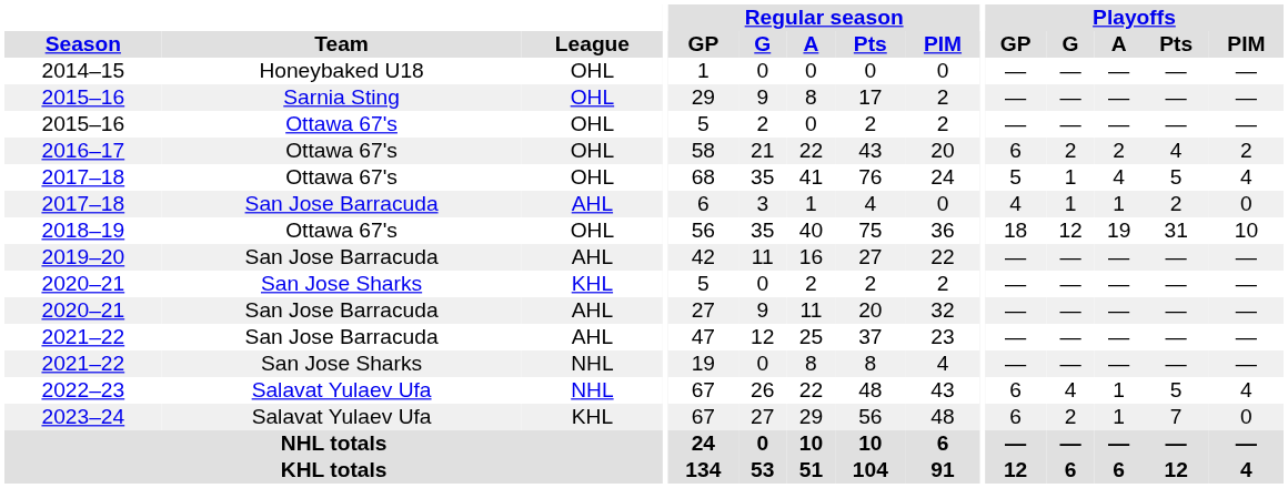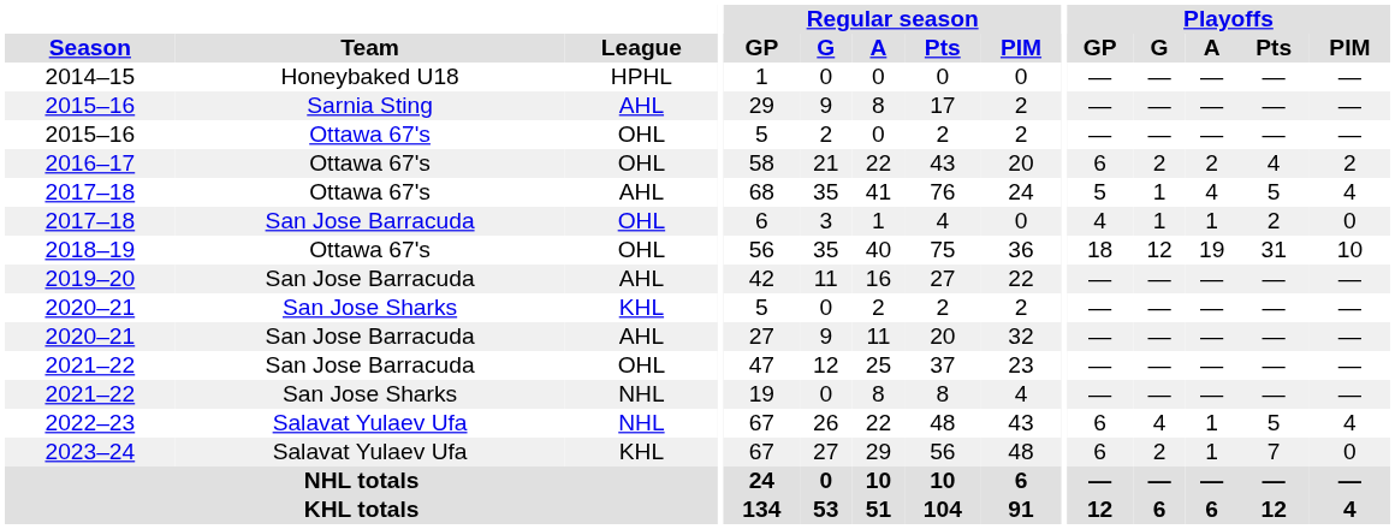 <table border="0" cellpadding="1" cellspacing="0" style="text-align:center; width:60em;">
 <tr bgcolor="#e0e0e0">
 <th colspan="3" bgcolor="#ffffff"></th>
 <th rowspan="100" bgcolor="#ffffff"></th>
 <th colspan="5"><a href='#'>Regular season</a></th>
 <th rowspan="100" bgcolor="#ffffff"></th>
 <th colspan="5"><a href='#'>Playoffs</a></th>
 </tr>
 <tr bgcolor="#e0e0e0">
 <th><a href='#'>Season</a></th>
 <th>Team</th>
 <th>League</th>
 <th>GP</th>
 <th><a href='#'>G</a></th>
 <th><a href='#'>A</a></th>
 <th><a href='#'>Pts</a></th>
 <th><a href='#'>PIM</a></th>
 <th>GP</th>
 <th>G</th>
 <th>A</th>
 <th>Pts</th>
 <th>PIM</th>
 </tr>
 <tr>
 <td>2014–15</td>
 <td>Honeybaked U18</td>
-<td>OHL</td>
+<td>HPHL</td>
 <td>1</td>
 <td>0</td>
 <td>0</td>
 <td>0</td>
 <td>0</td>
 <td>—</td>
 <td>—</td>
 <td>—</td>
 <td>—</td>
 <td>—</td>
 </tr>
 <tr bgcolor="#f0f0f0">
 <td><a href='#'>2015–16</a></td>
 <td><a href='#'>Sarnia Sting</a></td>
-<td><a href='#'>OHL</a></td>
+<td><a href='#'>AHL</a></td>
 <td>29</td>
 <td>9</td>
 <td>8</td>
 <td>17</td>
 <td>2</td>
 <td>—</td>
 <td>—</td>
 <td>—</td>
 <td>—</td>
 <td>—</td>
 </tr>
 <tr>
 <td>2015–16</td>
 <td><a href='#'>Ottawa 67's</a></td>
 <td>OHL</td>
 <td>5</td>
 <td>2</td>
 <td>0</td>
 <td>2</td>
 <td>2</td>
 <td>—</td>
 <td>—</td>
 <td>—</td>
 <td>—</td>
 <td>—</td>
 </tr>
 <tr bgcolor="#f0f0f0">
 <td><a href='#'>2016–17</a></td>
 <td>Ottawa 67's</td>
 <td>OHL</td>
 <td>58</td>
 <td>21</td>
 <td>22</td>
 <td>43</td>
 <td>20</td>
 <td>6</td>
 <td>2</td>
 <td>2</td>
 <td>4</td>
 <td>2</td>
 </tr>
 <tr>
 <td><a href='#'>2017–18</a></td>
 <td>Ottawa 67's</td>
-<td>OHL</td>
+<td>AHL</td>
 <td>68</td>
 <td>35</td>
 <td>41</td>
 <td>76</td>
 <td>24</td>
 <td>5</td>
 <td>1</td>
 <td>4</td>
 <td>5</td>
 <td>4</td>
 </tr>
 <tr bgcolor="#f0f0f0">
 <td><a href='#'>2017–18</a></td>
 <td><a href='#'>San Jose Barracuda</a></td>
-<td><a href='#'>AHL</a></td>
+<td><a href='#'>OHL</a></td>
 <td>6</td>
 <td>3</td>
 <td>1</td>
 <td>4</td>
 <td>0</td>
 <td>4</td>
 <td>1</td>
 <td>1</td>
 <td>2</td>
 <td>0</td>
 </tr>
 <tr>
 <td><a href='#'>2018–19</a></td>
 <td>Ottawa 67's</td>
 <td>OHL</td>
 <td>56</td>
 <td>35</td>
 <td>40</td>
 <td>75</td>
 <td>36</td>
 <td>18</td>
 <td>12</td>
 <td>19</td>
 <td>31</td>
 <td>10</td>
 </tr>
 <tr bgcolor="#f0f0f0">
 <td><a href='#'>2019–20</a></td>
 <td>San Jose Barracuda</td>
 <td>AHL</td>
 <td>42</td>
 <td>11</td>
 <td>16</td>
 <td>27</td>
 <td>22</td>
 <td>—</td>
 <td>—</td>
 <td>—</td>
 <td>—</td>
 <td>—</td>
 </tr>
 <tr>
 <td><a href='#'>2020–21</a></td>
 <td><a href='#'>San Jose Sharks</a></td>
 <td><a href='#'>KHL</a></td>
 <td>5</td>
 <td>0</td>
 <td>2</td>
 <td>2</td>
 <td>2</td>
 <td>—</td>
 <td>—</td>
 <td>—</td>
 <td>—</td>
 <td>—</td>
 </tr>
 <tr bgcolor="#f0f0f0">
 <td><a href='#'>2020–21</a></td>
 <td>San Jose Barracuda</td>
 <td>AHL</td>
 <td>27</td>
 <td>9</td>
 <td>11</td>
 <td>20</td>
 <td>32</td>
 <td>—</td>
 <td>—</td>
 <td>—</td>
 <td>—</td>
 <td>—</td>
 </tr>
 <tr>
 <td><a href='#'>2021–22</a></td>
 <td>San Jose Barracuda</td>
-<td>AHL</td>
+<td>OHL</td>
 <td>47</td>
 <td>12</td>
 <td>25</td>
 <td>37</td>
 <td>23</td>
 <td>—</td>
 <td>—</td>
 <td>—</td>
 <td>—</td>
 <td>—</td>
 </tr>
 <tr bgcolor="#f0f0f0">
 <td><a href='#'>2021–22</a></td>
 <td>San Jose Sharks</td>
 <td>NHL</td>
 <td>19</td>
 <td>0</td>
 <td>8</td>
 <td>8</td>
 <td>4</td>
 <td>—</td>
 <td>—</td>
 <td>—</td>
 <td>—</td>
 <td>—</td>
 </tr>
 <tr>
 <td><a href='#'>2022–23</a></td>
 <td><a href='#'>Salavat Yulaev Ufa</a></td>
 <td><a href='#'>NHL</a></td>
 <td>67</td>
 <td>26</td>
 <td>22</td>
 <td>48</td>
 <td>43</td>
 <td>6</td>
 <td>4</td>
 <td>1</td>
 <td>5</td>
 <td>4</td>
 </tr>
 <tr bgcolor="#f0f0f0">
 <td><a href='#'>2023–24</a></td>
 <td>Salavat Yulaev Ufa</td>
 <td>KHL</td>
 <td>67</td>
 <td>27</td>
 <td>29</td>
 <td>56</td>
 <td>48</td>
 <td>6</td>
 <td>2</td>
 <td>1</td>
 <td>7</td>
 <td>0</td>
 </tr>
 <tr bgcolor="#e0e0e0">
 <th colspan="3">NHL totals</th>
 <th>24</th>
 <th>0</th>
 <th>10</th>
 <th>10</th>
 <th>6</th>
 <th>—</th>
 <th>—</th>
 <th>—</th>
 <th>—</th>
 <th>—</th>
 </tr>
 <tr bgcolor="#e0e0e0">
 <th colspan="3">KHL totals</th>
 <th>134</th>
 <th>53</th>
 <th>51</th>
 <th>104</th>
 <th>91</th>
 <th>12</th>
 <th>6</th>
 <th>6</th>
 <th>12</th>
 <th>4</th>
 </tr>
 </table>
